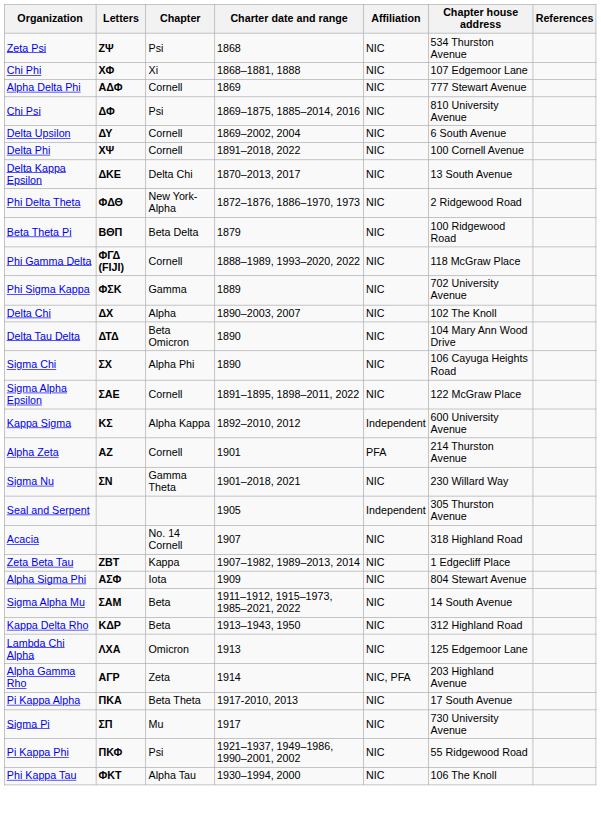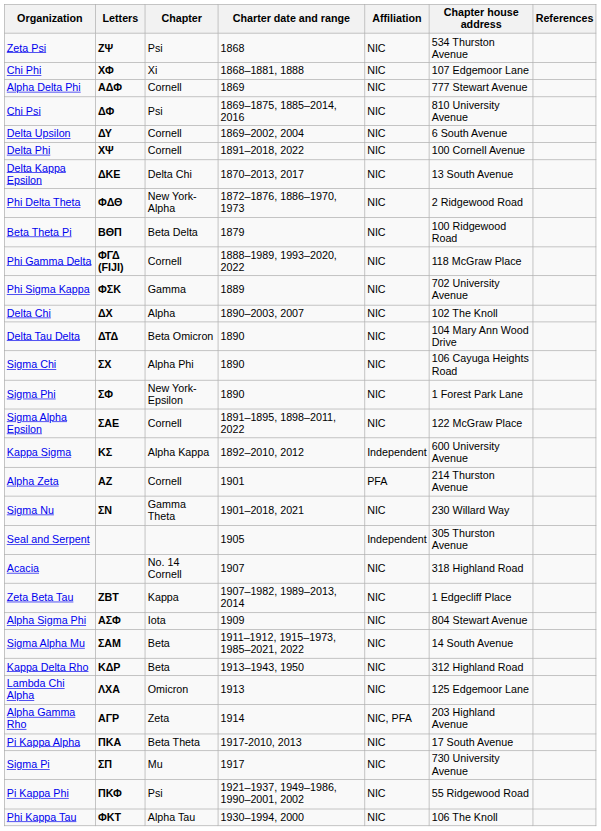 <table class="wikitable sortable" style="width:100%;">
 <tr>
 <th>Organization</th>
 <th>Letters</th>
 <th>Chapter</th>
 <th>Charter date and range</th>
 <th>Affiliation</th>
 <th>Chapter house address</th>
 <th>References</th>
 </tr>
 <tr>
 <td><a href='#'>Zeta Psi</a></td>
 <td><strong>ΖΨ</strong></td>
 <td>Psi</td>
 <td>1868</td>
 <td>NIC</td>
 <td>534 Thurston Avenue</td>
 <td></td>
 </tr>
 <tr>
 <td><a href='#'>Chi Phi</a></td>
 <td><strong>ΧΦ</strong></td>
 <td>Xi</td>
 <td>1868–1881, 1888</td>
 <td>NIC</td>
 <td>107 Edgemoor Lane</td>
 <td></td>
 </tr>
 <tr>
 <td><a href='#'>Alpha Delta Phi</a></td>
 <td><strong>ΑΔΦ</strong></td>
 <td>Cornell</td>
 <td>1869</td>
 <td>NIC</td>
 <td>777 Stewart Avenue</td>
 <td></td>
 </tr>
 <tr>
 <td><a href='#'>Chi Psi</a></td>
 <td><strong>ΔΦ</strong></td>
 <td>Psi</td>
 <td>1869–1875, 1885–2014, 2016</td>
 <td>NIC</td>
 <td>810 University Avenue</td>
 <td></td>
 </tr>
 <tr>
 <td><a href='#'>Delta Upsilon</a></td>
 <td><strong>ΔΥ</strong></td>
 <td>Cornell</td>
 <td>1869–2002, 2004</td>
 <td>NIC</td>
 <td>6 South Avenue</td>
 <td></td>
 </tr>
 <tr>
 <td><a href='#'>Delta Phi</a></td>
 <td><strong>ΧΨ</strong></td>
 <td>Cornell</td>
 <td>1891–2018, 2022</td>
 <td>NIC</td>
 <td>100 Cornell Avenue</td>
 <td></td>
 </tr>
 <tr>
 <td><a href='#'>Delta Kappa Epsilon</a></td>
 <td><strong>ΔΚΕ</strong></td>
 <td>Delta Chi</td>
 <td>1870–2013, 2017</td>
 <td>NIC</td>
 <td>13 South Avenue</td>
 <td></td>
 </tr>
 <tr>
 <td><a href='#'>Phi Delta Theta</a></td>
 <td><strong>ΦΔΘ</strong></td>
 <td>New York-Alpha</td>
 <td>1872–1876, 1886–1970, 1973</td>
 <td>NIC</td>
 <td>2 Ridgewood Road</td>
 <td></td>
 </tr>
 <tr>
 <td><a href='#'>Beta Theta Pi</a></td>
 <td><strong>ΒΘΠ</strong></td>
 <td>Beta Delta</td>
 <td>1879</td>
 <td>NIC</td>
 <td>100 Ridgewood Road</td>
 <td></td>
 </tr>
 <tr>
 <td><a href='#'>Phi Gamma Delta</a></td>
 <td><strong>ΦΓΔ (FIJI)</strong></td>
 <td>Cornell</td>
 <td>1888–1989, 1993–2020, 2022</td>
 <td>NIC</td>
 <td>118 McGraw Place</td>
 </tr>
 <tr>
 <td><a href='#'>Phi Sigma Kappa</a></td>
 <td><strong>ΦΣΚ</strong></td>
 <td>Gamma</td>
 <td>1889</td>
 <td>NIC</td>
 <td>702 University Avenue</td>
 <td></td>
 </tr>
 <tr>
 <td><a href='#'>Delta Chi</a></td>
 <td><strong>ΔΧ</strong></td>
 <td>Alpha</td>
 <td>1890–2003, 2007</td>
 <td>NIC</td>
 <td>102 The Knoll</td>
 <td></td>
 </tr>
 <tr>
 <td><a href='#'>Delta Tau Delta</a></td>
 <td><strong>ΔΤΔ</strong></td>
 <td>Beta Omicron</td>
 <td>1890</td>
 <td>NIC</td>
 <td>104 Mary Ann Wood Drive</td>
 <td></td>
 </tr>
 <tr>
 <td><a href='#'>Sigma Chi</a></td>
 <td><strong>ΣΧ</strong></td>
 <td>Alpha Phi</td>
 <td>1890</td>
 <td>NIC</td>
 <td>106 Cayuga Heights Road</td>
+<td></td>
+</tr>
+<tr>
+<td><a href='#'>Sigma Phi</a></td>
+<td><strong>ΣΦ</strong></td>
+<td>New York-Epsilon</td>
+<td>1890</td>
+<td>NIC</td>
+<td>1 Forest Park Lane</td>
 <td></td>
 </tr>
 <tr>
 <td><a href='#'>Sigma Alpha Epsilon</a></td>
 <td><strong>ΣΑΕ</strong></td>
 <td>Cornell</td>
 <td>1891–1895, 1898–2011, 2022</td>
 <td>NIC</td>
 <td>122 McGraw Place</td>
 <td></td>
 </tr>
 <tr>
 <td><a href='#'>Kappa Sigma</a></td>
 <td><strong>ΚΣ</strong></td>
 <td>Alpha Kappa</td>
 <td>1892–2010, 2012</td>
 <td>Independent</td>
 <td>600 University Avenue</td>
 <td></td>
 </tr>
 <tr>
 <td><a href='#'>Alpha Zeta</a></td>
 <td><strong>ΑΖ</strong></td>
 <td>Cornell</td>
 <td>1901</td>
 <td>PFA</td>
 <td>214 Thurston Avenue</td>
 <td></td>
 </tr>
 <tr>
 <td><a href='#'>Sigma Nu</a></td>
 <td><strong>ΣΝ</strong></td>
 <td>Gamma Theta</td>
 <td>1901–2018, 2021</td>
 <td>NIC</td>
 <td>230 Willard Way</td>
 <td></td>
 </tr>
 <tr>
 <td><a href='#'>Seal and Serpent</a></td>
 <td></td>
 <td></td>
 <td>1905</td>
 <td>Independent</td>
 <td>305 Thurston Avenue</td>
 <td></td>
 </tr>
 <tr>
 <td><a href='#'>Acacia</a></td>
 <td></td>
 <td>No. 14 Cornell</td>
 <td>1907</td>
 <td>NIC</td>
 <td>318 Highland Road</td>
 <td></td>
 </tr>
 <tr>
 <td><a href='#'>Zeta Beta Tau</a></td>
 <td><strong>ΖΒΤ</strong></td>
 <td>Kappa</td>
 <td>1907–1982, 1989–2013, 2014</td>
 <td>NIC</td>
 <td>1 Edgecliff Place</td>
 <td></td>
 </tr>
 <tr>
 <td><a href='#'>Alpha Sigma Phi</a></td>
 <td><strong>ΑΣΦ</strong></td>
 <td>Iota</td>
 <td>1909</td>
 <td>NIC</td>
 <td>804 Stewart Avenue</td>
 <td></td>
 </tr>
 <tr>
 <td><a href='#'>Sigma Alpha Mu</a></td>
 <td><strong>ΣΑΜ</strong></td>
 <td>Beta</td>
 <td>1911–1912, 1915–1973, 1985–2021, 2022</td>
 <td>NIC</td>
 <td>14 South Avenue</td>
 <td></td>
 </tr>
 <tr>
 <td><a href='#'>Kappa Delta Rho</a></td>
 <td><strong>ΚΔΡ</strong></td>
 <td>Beta</td>
 <td>1913–1943, 1950</td>
 <td>NIC</td>
 <td>312 Highland Road</td>
 <td></td>
 </tr>
 <tr>
 <td><a href='#'>Lambda Chi Alpha</a></td>
 <td><strong>ΛΧΑ</strong></td>
 <td>Omicron</td>
 <td>1913</td>
 <td>NIC</td>
 <td>125 Edgemoor Lane</td>
 <td></td>
 </tr>
 <tr>
 <td><a href='#'>Alpha Gamma Rho</a></td>
 <td><strong>ΑΓΡ</strong></td>
 <td>Zeta</td>
 <td>1914</td>
 <td>NIC, PFA</td>
 <td>203 Highland Avenue</td>
 <td></td>
 </tr>
 <tr>
 <td><a href='#'>Pi Kappa Alpha</a></td>
 <td><strong>ΠΚΑ</strong></td>
 <td>Beta Theta</td>
 <td>1917-2010, 2013</td>
 <td>NIC</td>
 <td>17 South Avenue</td>
 <td></td>
 </tr>
 <tr>
 <td><a href='#'>Sigma Pi</a></td>
 <td><strong>ΣΠ</strong></td>
 <td>Mu</td>
 <td>1917</td>
 <td>NIC</td>
 <td>730 University Avenue</td>
 <td></td>
 </tr>
 <tr>
 <td><a href='#'>Pi Kappa Phi</a></td>
 <td><strong>ΠΚΦ</strong></td>
 <td>Psi</td>
 <td>1921–1937, 1949–1986, 1990–2001, 2002</td>
 <td>NIC</td>
 <td>55 Ridgewood Road</td>
 <td></td>
 </tr>
 <tr>
 <td><a href='#'>Phi Kappa Tau</a></td>
 <td><strong>ΦΚΤ</strong></td>
 <td>Alpha Tau</td>
 <td>1930–1994, 2000</td>
 <td>NIC</td>
 <td>106 The Knoll</td>
 <td></td>
 </tr>
 </table>
